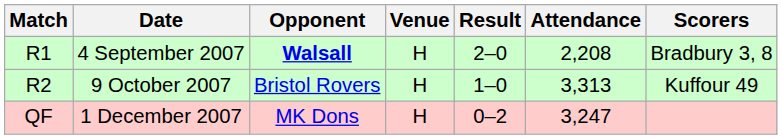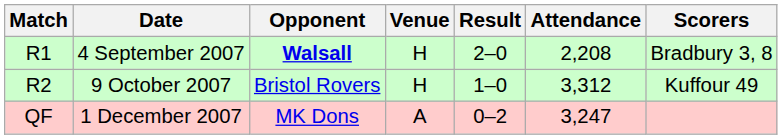 <table class="wikitable" style="font-size:100%; text-align:center">
 <tr>
 <th>Match</th>
 <th>Date</th>
 <th>Opponent</th>
 <th>Venue</th>
 <th>Result</th>
 <th>Attendance</th>
 <th>Scorers</th>
 </tr>
 <tr style="background: #CCFFCC;">
 <td>R1</td>
 <td>4 September 2007</td>
 <td><strong><a href='#'>Walsall</a></strong></td>
 <td>H</td>
 <td>2–0</td>
 <td>2,208</td>
 <td>Bradbury 3, 8</td>
 </tr>
 <tr style="background: #CCFFCC;">
 <td>R2</td>
 <td>9 October 2007</td>
 <td><a href='#'>Bristol Rovers</a></td>
 <td>H</td>
 <td>1–0</td>
-<td>3,313</td>
+<td>3,312</td>
 <td>Kuffour 49</td>
 </tr>
 <tr style="background: #FFCCCC;">
 <td>QF</td>
 <td>1 December 2007</td>
 <td><a href='#'>MK Dons</a></td>
-<td>H</td>
+<td>A</td>
 <td>0–2</td>
 <td>3,247</td>
 <td></td>
 </tr>
 </table>
